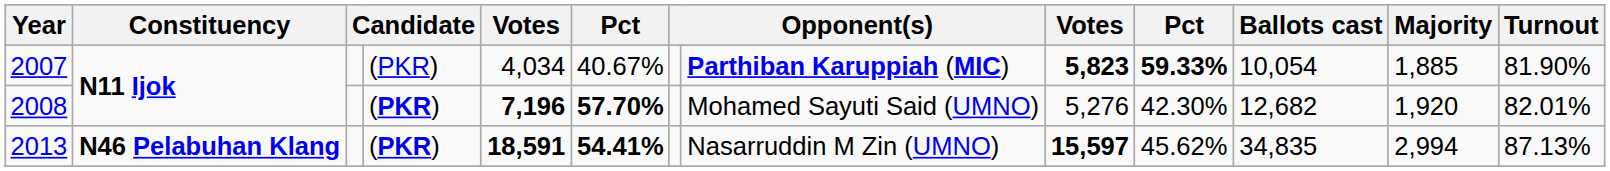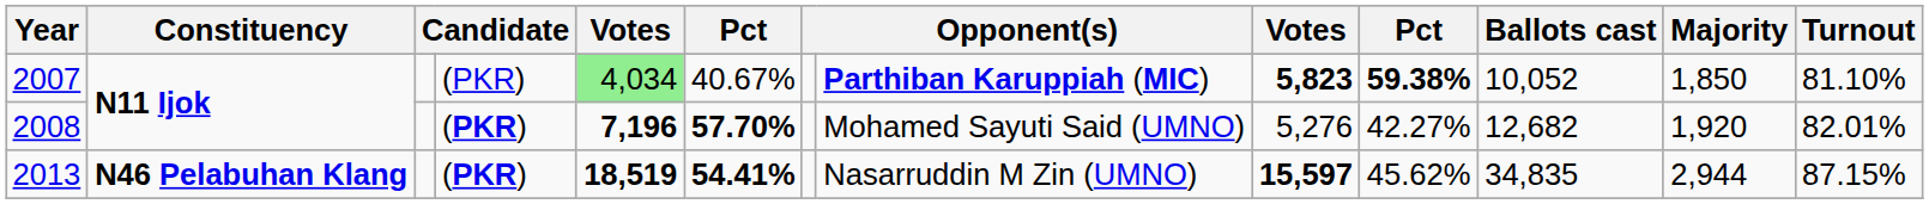 <table class="wikitable" style="margin:0.5em ; font-size:95%">
 <tr>
 <th>Year</th>
 <th>Constituency</th>
 <th colspan=2>Candidate</th>
 <th>Votes</th>
 <th>Pct</th>
 <th colspan=2>Opponent(s)</th>
 <th>Votes</th>
 <th>Pct</th>
 <th>Ballots cast</th>
 <th>Majority</th>
 <th>Turnout</th>
 </tr>
 <tr>
 <td><a href='#'>2007</a></td>
 <td rowspan=2><strong>N11 <a href='#'>Ijok</a></strong></td>
 <td></td>
 <td> (<a href='#'>PKR</a>)</td>
-<td align="right">4,034</td>
+<td align="right" style="background: lightgreen;">4,034</td>
 <td>40.67%</td>
 <td></td>
 <td><strong><a href='#'>Parthiban Karuppiah</a></strong> (<a href='#'><strong>MIC</strong></a>)</td>
 <td align="right"><strong>5,823</strong></td>
-<td><strong>59.33%</strong></td>
-<td>10,054</td>
-<td>1,885</td>
-<td>81.90%</td>
+<td><strong>59.38%</strong></td>
+<td>10,052</td>
+<td>1,850</td>
+<td>81.10%</td>
 </tr>
 <tr>
 <td><a href='#'>2008</a></td>
 <td></td>
 <td> (<a href='#'><strong>PKR</strong></a>)</td>
 <td align="right"><strong>7,196</strong></td>
 <td><strong>57.70%</strong></td>
 <td></td>
 <td>Mohamed Sayuti Said (<a href='#'>UMNO</a>)</td>
 <td align="right">5,276</td>
-<td>42.30%</td>
+<td>42.27%</td>
 <td>12,682</td>
 <td>1,920</td>
 <td>82.01%</td>
 </tr>
 <tr>
 <td><a href='#'>2013</a></td>
 <td><strong>N46 <a href='#'>Pelabuhan Klang</a></strong></td>
 <td></td>
 <td> (<a href='#'><strong>PKR</strong></a>)</td>
-<td align="right"><strong>18,591</strong></td>
+<td align="right"><strong>18,519</strong></td>
 <td><strong>54.41%</strong></td>
 <td></td>
 <td>Nasarruddin M Zin (<a href='#'>UMNO</a>)</td>
 <td align="right"><strong>15,597</strong></td>
 <td>45.62%</td>
 <td>34,835</td>
-<td>2,994</td>
-<td>87.13%</td>
+<td>2,944</td>
+<td>87.15%</td>
 </tr>
 </table>
